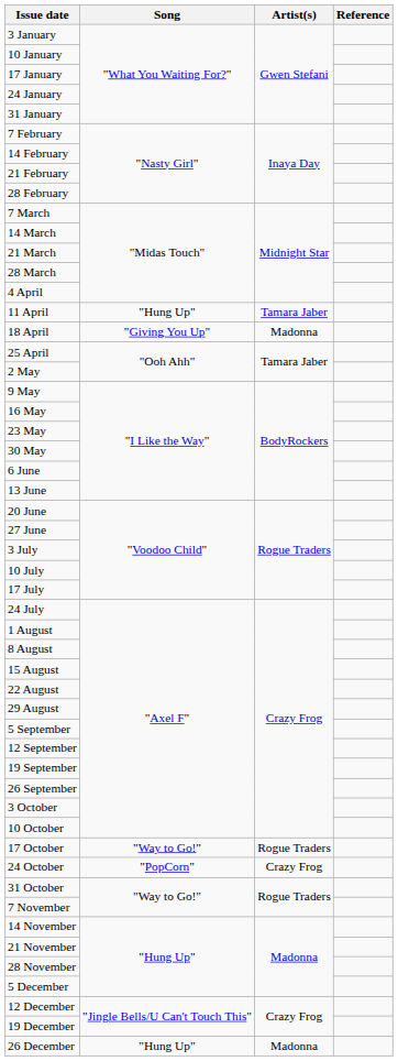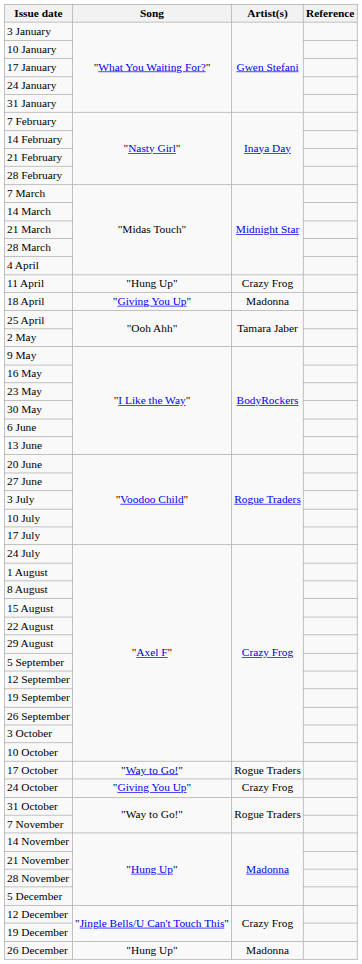 <table class="wikitable">
 <tr>
 <th>Issue date</th>
 <th>Song</th>
 <th>Artist(s)</th>
 <th>Reference</th>
 </tr>
 <tr>
 <td align="left">3 January</td>
 <td align="center" rowspan="5">"<a href='#'>What You Waiting For?</a>"</td>
 <td align="center" rowspan="5"><a href='#'>Gwen Stefani</a></td>
 <td align="center"></td>
 </tr>
 <tr>
 <td align="left">10 January</td>
 <td align="center"></td>
 </tr>
 <tr>
 <td align="left">17 January</td>
 <td align="center"></td>
 </tr>
 <tr>
 <td align="left">24 January</td>
 <td align="center"></td>
 </tr>
 <tr>
 <td align="left">31 January</td>
 <td align="center"></td>
 </tr>
 <tr>
 <td align="left">7 February</td>
 <td align="center" rowspan="4">"<a href='#'>Nasty Girl</a>"</td>
 <td align="center" rowspan="4"><a href='#'>Inaya Day</a></td>
 <td align="center"></td>
 </tr>
 <tr>
 <td align="left">14 February</td>
 <td align="center"></td>
 </tr>
 <tr>
 <td align="left">21 February</td>
 <td align="center"></td>
 </tr>
 <tr>
 <td align="left">28 February</td>
 <td align="center"></td>
 </tr>
 <tr>
 <td align="left">7 March</td>
 <td align="center" rowspan="5">"Midas Touch"</td>
 <td align="center" rowspan="5"><a href='#'>Midnight Star</a></td>
 <td align="center"></td>
 </tr>
 <tr>
 <td align="left">14 March</td>
 <td align="center"></td>
 </tr>
 <tr>
 <td align="left">21 March</td>
 <td align="center"></td>
 </tr>
 <tr>
 <td align="left">28 March</td>
 <td align="center"></td>
 </tr>
 <tr>
 <td align="left">4 April</td>
 <td align="center"></td>
 </tr>
 <tr>
 <td align="left">11 April</td>
 <td align="center">"Hung Up"</td>
-<td align="center"><a href='#'>Tamara Jaber</a></td>
+<td align="center">Crazy Frog</td>
 <td align="center"></td>
 </tr>
 <tr>
 <td align="left">18 April</td>
 <td align="center">"<a href='#'>Giving You Up</a>"</td>
 <td align="center">Madonna</td>
 <td align="center"></td>
 </tr>
 <tr>
 <td align="left">25 April</td>
 <td align="center" rowspan="2">"Ooh Ahh"</td>
 <td align="center" rowspan="2">Tamara Jaber</td>
 <td align="center"></td>
 </tr>
 <tr>
 <td align="left">2 May</td>
 <td align="center"></td>
 </tr>
 <tr>
 <td align="left">9 May</td>
 <td align="center" rowspan="6">"<a href='#'>I Like the Way</a>"</td>
 <td align="center" rowspan="6"><a href='#'>BodyRockers</a></td>
 <td align="center"></td>
 </tr>
 <tr>
 <td align="left">16 May</td>
 <td align="center"></td>
 </tr>
 <tr>
 <td align="left">23 May</td>
 <td align="center"></td>
 </tr>
 <tr>
 <td align="left">30 May</td>
 <td align="center"></td>
 </tr>
 <tr>
 <td align="left">6 June</td>
 <td align="center"></td>
 </tr>
 <tr>
 <td align="left">13 June</td>
 <td align="center"></td>
 </tr>
 <tr>
 <td align="left">20 June</td>
 <td align="center" rowspan="5">"<a href='#'>Voodoo Child</a>"</td>
 <td align="center" rowspan="5"><a href='#'>Rogue Traders</a></td>
 <td align="center"></td>
 </tr>
 <tr>
 <td align="left">27 June</td>
 <td align="center"></td>
 </tr>
 <tr>
 <td align="left">3 July</td>
 <td align="center"></td>
 </tr>
 <tr>
 <td align="left">10 July</td>
 <td align="center"></td>
 </tr>
 <tr>
 <td align="left">17 July</td>
 <td align="center"></td>
 </tr>
 <tr>
 <td align="left">24 July</td>
 <td align="center" rowspan="12">"<a href='#'>Axel F</a>"</td>
 <td align="center" rowspan="12"><a href='#'>Crazy Frog</a></td>
 <td align="center"></td>
 </tr>
 <tr>
 <td align="left">1 August</td>
 <td align="center"></td>
 </tr>
 <tr>
 <td align="left">8 August</td>
 <td align="center"></td>
 </tr>
 <tr>
 <td align="left">15 August</td>
 <td align="center"></td>
 </tr>
 <tr>
 <td align="left">22 August</td>
 <td align="center"></td>
 </tr>
 <tr>
 <td align="left">29 August</td>
 <td align="center"></td>
 </tr>
 <tr>
 <td align="left">5 September</td>
 <td align="center"></td>
 </tr>
 <tr>
 <td align="left">12 September</td>
 <td align="center"></td>
 </tr>
 <tr>
 <td align="left">19 September</td>
 <td align="center"></td>
 </tr>
 <tr>
 <td align="left">26 September</td>
 <td align="center"></td>
 </tr>
 <tr>
 <td align="left">3 October</td>
 <td align="center"></td>
 </tr>
 <tr>
 <td align="left">10 October</td>
 <td align="center"></td>
 </tr>
 <tr>
 <td align="left">17 October</td>
 <td align="center">"<a href='#'>Way to Go!</a>"</td>
 <td align="center">Rogue Traders</td>
 <td align="center"></td>
 </tr>
 <tr>
 <td align="left">24 October</td>
-<td align="center">"<a href='#'>PopCorn</a>"</td>
+<td align="center">"<a href='#'>Giving You Up</a>"</td>
 <td align="center">Crazy Frog</td>
 <td align="center"></td>
 </tr>
 <tr>
 <td align="left">31 October</td>
 <td align="center" rowspan="2">"Way to Go!"</td>
 <td align="center" rowspan="2">Rogue Traders</td>
 <td align="center"></td>
 </tr>
 <tr>
 <td align="left">7 November</td>
 <td align="center"></td>
 </tr>
 <tr>
 <td align="left">14 November</td>
 <td align="center" rowspan="4">"<a href='#'>Hung Up</a>"</td>
 <td align="center" rowspan="4"><a href='#'>Madonna</a></td>
 <td align="center"></td>
 </tr>
 <tr>
 <td align="left">21 November</td>
 <td align="center"></td>
 </tr>
 <tr>
 <td align="left">28 November</td>
 <td align="center"></td>
 </tr>
 <tr>
 <td align="left">5 December</td>
 <td align="center"></td>
 </tr>
 <tr>
 <td align="left">12 December</td>
 <td align="center" rowspan="2">"<a href='#'>Jingle Bells/U Can't Touch This</a>"</td>
 <td align="center" rowspan="2">Crazy Frog</td>
 <td align="center"></td>
 </tr>
 <tr>
 <td align="left">19 December</td>
 <td align="center"></td>
 </tr>
 <tr>
 <td align="left">26 December</td>
 <td align="center">"Hung Up"</td>
 <td align="center">Madonna</td>
 <td align="center"></td>
 </tr>
 </table>
